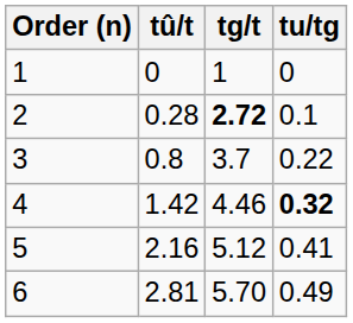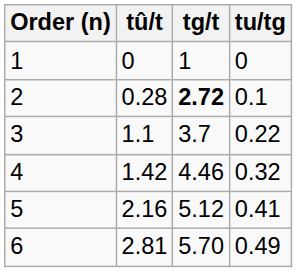 <table class="wikitable">
 <tr>
 <th>Order (n)</th>
 <th>tû/t</th>
 <th>tg/t</th>
 <th>tu/tg</th>
 </tr>
 <tr>
 <td>1</td>
 <td>0</td>
 <td>1</td>
 <td>0</td>
 </tr>
 <tr>
 <td>2</td>
 <td>0.28</td>
 <td><strong>2.72</strong></td>
 <td>0.1</td>
 </tr>
 <tr>
 <td>3</td>
-<td>0.8</td>
+<td>1.1</td>
 <td>3.7</td>
 <td>0.22</td>
 </tr>
 <tr>
 <td>4</td>
 <td>1.42</td>
 <td>4.46</td>
-<td><strong>0.32</strong></td>
+<td>0.32</td>
 </tr>
 <tr>
 <td>5</td>
 <td>2.16</td>
 <td>5.12</td>
 <td>0.41</td>
 </tr>
 <tr>
 <td>6</td>
 <td>2.81</td>
 <td>5.70</td>
 <td>0.49</td>
 </tr>
 </table>
